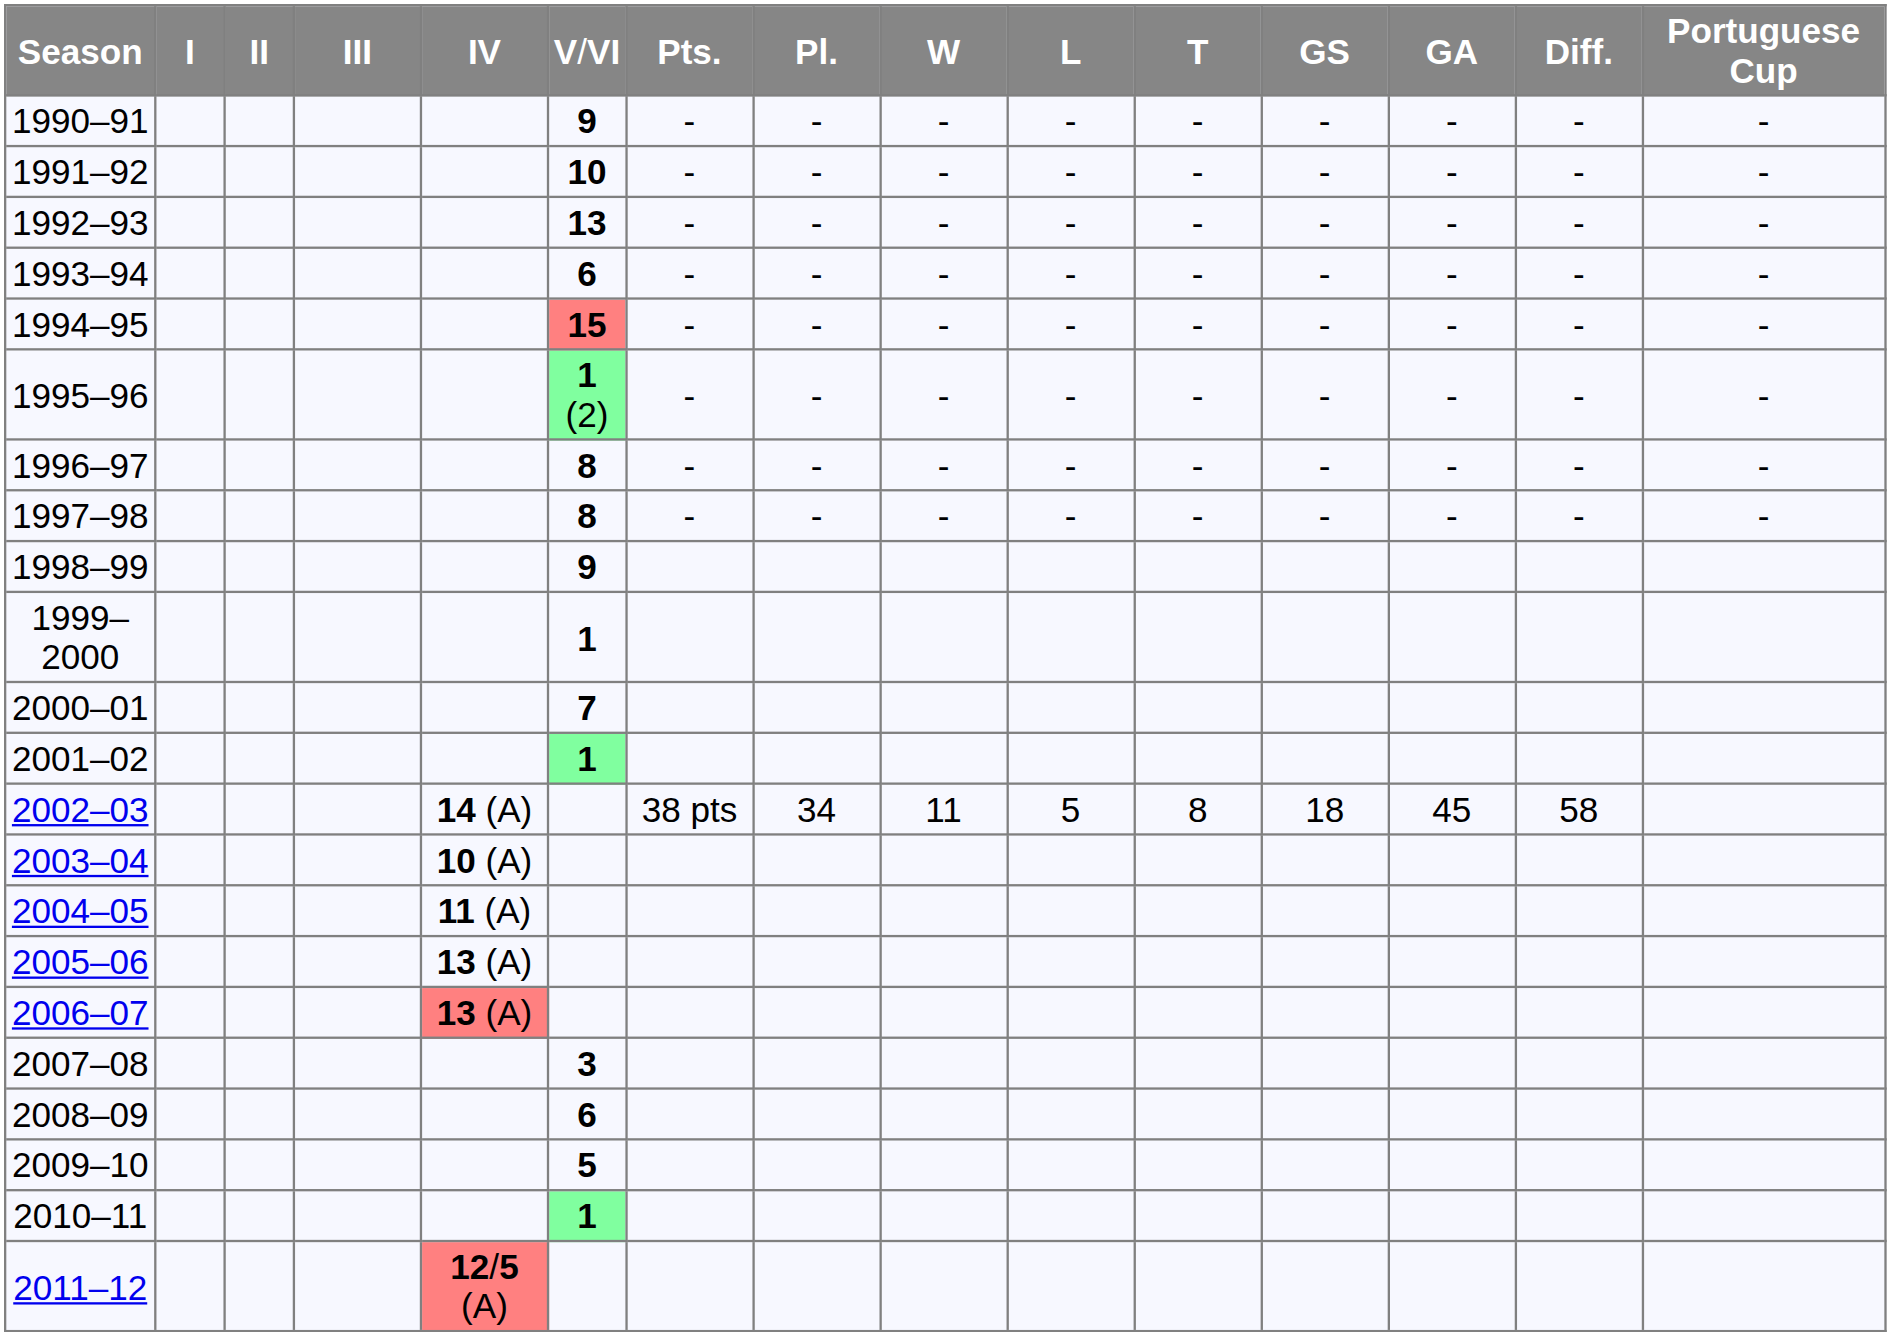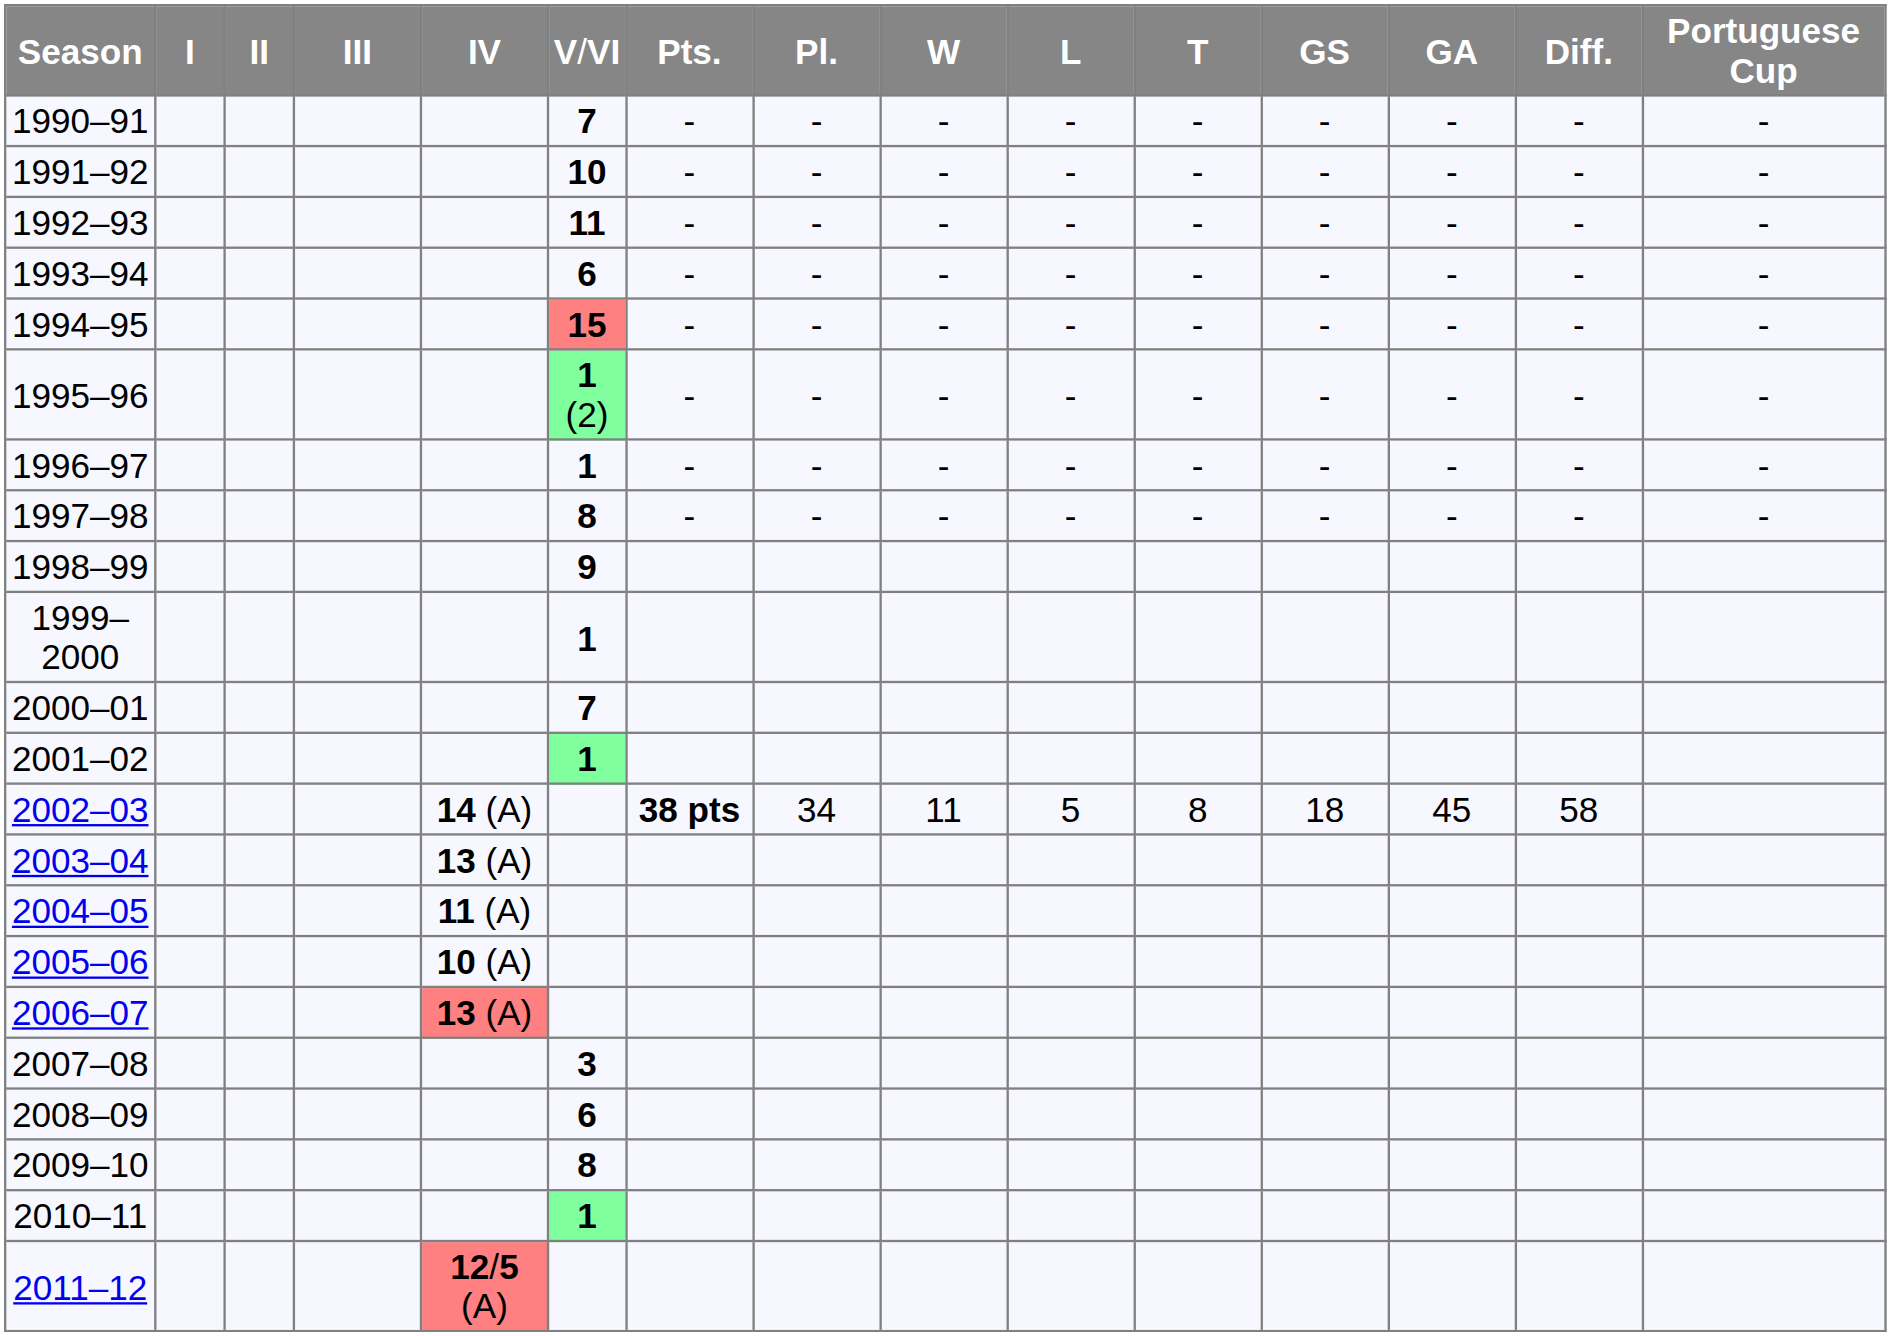 <table bgcolor="#f7f8ff" cellpadding="2" cellspacing="2" border="1" style="font-size: 95%; border: gray solid 1px; border-collapse: collapse; text-align:center">
 <tr bgcolor="#868686" style="color: #ffffff">
 <td width="60" align="center"><strong>Season</strong></td>
 <td width="25" align="center"><strong>I</strong></td>
 <td width="25" align="center"><strong>II</strong></td>
 <td width="50" align="center"><strong>III</strong></td>
 <td width="50" align="center"><strong>IV</strong></td>
 <td width="25" align="center"><strong>V</strong>/<strong>VI</strong></td>
 <td width="50" align="center"><strong>Pts.</strong></td>
 <td width="50" align="center"><strong>Pl.</strong></td>
 <td width="50" align="center"><strong>W</strong></td>
 <td width="50" align="center"><strong>L</strong></td>
 <td width="50" align="center"><strong>T</strong></td>
 <td width="50" align="center"><strong>GS</strong></td>
 <td width="50" align="center"><strong>GA</strong></td>
 <td width="50" align="center"><strong>Diff.</strong></td>
 <td width="100" align="center"><strong>Portuguese Cup</strong></td>
 </tr>
 <tr>
 <td>1990–91</td>
 <td></td>
 <td></td>
 <td></td>
 <td></td>
-<td><strong>9</strong></td>
+<td><strong>7</strong></td>
 <td>-</td>
 <td>-</td>
 <td>-</td>
 <td>-</td>
 <td>-</td>
 <td>-</td>
 <td>-</td>
 <td>-</td>
 <td>-</td>
 </tr>
 <tr>
 <td>1991–92</td>
 <td></td>
 <td></td>
 <td></td>
 <td></td>
 <td><strong>10</strong></td>
 <td>-</td>
 <td>-</td>
 <td>-</td>
 <td>-</td>
 <td>-</td>
 <td>-</td>
 <td>-</td>
 <td>-</td>
 <td>-</td>
 </tr>
 <tr>
 <td>1992–93</td>
 <td></td>
 <td></td>
 <td></td>
 <td></td>
-<td><strong>13</strong></td>
+<td><strong>11</strong></td>
 <td>-</td>
 <td>-</td>
 <td>-</td>
 <td>-</td>
 <td>-</td>
 <td>-</td>
 <td>-</td>
 <td>-</td>
 <td>-</td>
 </tr>
 <tr>
 <td>1993–94</td>
 <td></td>
 <td></td>
 <td></td>
 <td></td>
 <td><strong>6</strong></td>
 <td>-</td>
 <td>-</td>
 <td>-</td>
 <td>-</td>
 <td>-</td>
 <td>-</td>
 <td>-</td>
 <td>-</td>
 <td>-</td>
 </tr>
 <tr>
 <td>1994–95</td>
 <td></td>
 <td></td>
 <td></td>
 <td></td>
 <td bgcolor="#FF8080"><strong>15</strong></td>
 <td>-</td>
 <td>-</td>
 <td>-</td>
 <td>-</td>
 <td>-</td>
 <td>-</td>
 <td>-</td>
 <td>-</td>
 <td>-</td>
 </tr>
 <tr>
 <td>1995–96</td>
 <td></td>
 <td></td>
 <td></td>
 <td></td>
 <td bgcolor="#80FF9F"><strong>1</strong> (2)</td>
 <td>-</td>
 <td>-</td>
 <td>-</td>
 <td>-</td>
 <td>-</td>
 <td>-</td>
 <td>-</td>
 <td>-</td>
 <td>-</td>
 </tr>
 <tr>
 <td>1996–97</td>
 <td></td>
 <td></td>
 <td></td>
 <td></td>
-<td><strong>8</strong></td>
+<td><strong>1</strong></td>
 <td>-</td>
 <td>-</td>
 <td>-</td>
 <td>-</td>
 <td>-</td>
 <td>-</td>
 <td>-</td>
 <td>-</td>
 <td>-</td>
 </tr>
 <tr>
 <td>1997–98</td>
 <td></td>
 <td></td>
 <td></td>
 <td></td>
 <td><strong>8</strong></td>
 <td>-</td>
 <td>-</td>
 <td>-</td>
 <td>-</td>
 <td>-</td>
 <td>-</td>
 <td>-</td>
 <td>-</td>
 <td>-</td>
 </tr>
 <tr>
 <td>1998–99</td>
 <td></td>
 <td></td>
 <td></td>
 <td></td>
 <td><strong>9</strong></td>
 <td></td>
 <td></td>
 <td></td>
 <td></td>
 <td></td>
 <td></td>
 <td></td>
 <td></td>
 <td></td>
 </tr>
 <tr>
 <td>1999–2000</td>
 <td></td>
 <td></td>
 <td></td>
 <td></td>
 <td><strong>1</strong></td>
 <td></td>
 <td></td>
 <td></td>
 <td></td>
 <td></td>
 <td></td>
 <td></td>
 <td></td>
 <td></td>
 </tr>
 <tr>
 <td>2000–01</td>
 <td></td>
 <td></td>
 <td></td>
 <td></td>
 <td><strong>7</strong></td>
 <td></td>
 <td></td>
 <td></td>
 <td></td>
 <td></td>
 <td></td>
 <td></td>
 <td></td>
 <td></td>
 </tr>
 <tr>
 <td>2001–02</td>
 <td></td>
 <td></td>
 <td></td>
 <td></td>
 <td bgcolor="#80FF9F"><strong>1</strong></td>
 <td></td>
 <td></td>
 <td></td>
 <td></td>
 <td></td>
 <td></td>
 <td></td>
 <td></td>
 <td></td>
 </tr>
 <tr>
 <td><a href='#'>2002–03</a></td>
 <td></td>
 <td></td>
 <td></td>
 <td><strong>14</strong> (A)</td>
 <td></td>
-<td>38 pts</td>
+<td><strong>38 pts</strong></td>
 <td>34</td>
 <td>11</td>
 <td>5</td>
 <td>8</td>
 <td>18</td>
 <td>45</td>
 <td>58</td>
 <td></td>
 </tr>
 <tr>
 <td><a href='#'>2003–04</a></td>
 <td></td>
 <td></td>
 <td></td>
-<td><strong>10</strong> (A)</td>
+<td><strong>13</strong> (A)</td>
 <td></td>
 <td></td>
 <td></td>
 <td></td>
 <td></td>
 <td></td>
 <td></td>
 <td></td>
 <td></td>
 <td></td>
 </tr>
 <tr>
 <td><a href='#'>2004–05</a></td>
 <td></td>
 <td></td>
 <td></td>
 <td><strong>11</strong> (A)</td>
 <td></td>
 <td></td>
 <td></td>
 <td></td>
 <td></td>
 <td></td>
 <td></td>
 <td></td>
 <td></td>
 <td></td>
 </tr>
 <tr>
 <td><a href='#'>2005–06</a></td>
 <td></td>
 <td></td>
 <td></td>
-<td><strong>13</strong> (A)</td>
+<td><strong>10</strong> (A)</td>
 <td></td>
 <td></td>
 <td></td>
 <td></td>
 <td></td>
 <td></td>
 <td></td>
 <td></td>
 <td></td>
 <td></td>
 </tr>
 <tr>
 <td><a href='#'>2006–07</a></td>
 <td></td>
 <td></td>
 <td></td>
 <td bgcolor="#FF8080"><strong>13</strong> (A)</td>
 <td></td>
 <td></td>
 <td></td>
 <td></td>
 <td></td>
 <td></td>
 <td></td>
 <td></td>
 <td></td>
 <td></td>
 </tr>
 <tr>
 <td>2007–08</td>
 <td></td>
 <td></td>
 <td></td>
 <td></td>
 <td><strong>3</strong></td>
 <td></td>
 <td></td>
 <td></td>
 <td></td>
 <td></td>
 <td></td>
 <td></td>
 <td></td>
 <td></td>
 </tr>
 <tr>
 <td>2008–09</td>
 <td></td>
 <td></td>
 <td></td>
 <td></td>
 <td><strong>6</strong></td>
 <td></td>
 <td></td>
 <td></td>
 <td></td>
 <td></td>
 <td></td>
 <td></td>
 <td></td>
 <td></td>
 </tr>
 <tr>
 <td>2009–10</td>
 <td></td>
 <td></td>
 <td></td>
 <td></td>
-<td><strong>5</strong></td>
+<td><strong>8</strong></td>
 <td></td>
 <td></td>
 <td></td>
 <td></td>
 <td></td>
 <td></td>
 <td></td>
 <td></td>
 <td></td>
 </tr>
 <tr>
 <td>2010–11</td>
 <td></td>
 <td></td>
 <td></td>
 <td></td>
 <td bgcolor="#80FF9F"><strong>1</strong></td>
 <td></td>
 <td></td>
 <td></td>
 <td></td>
 <td></td>
 <td></td>
 <td></td>
 <td></td>
 <td></td>
 </tr>
 <tr>
 <td><a href='#'>2011–12</a></td>
 <td></td>
 <td></td>
 <td></td>
 <td bgcolor="#FF8080"><strong>12</strong>/<strong>5</strong> (A)</td>
 <td></td>
 <td></td>
 <td></td>
 <td></td>
 <td></td>
 <td></td>
 <td></td>
 <td></td>
 <td></td>
 <td></td>
 </tr>
 </table>
